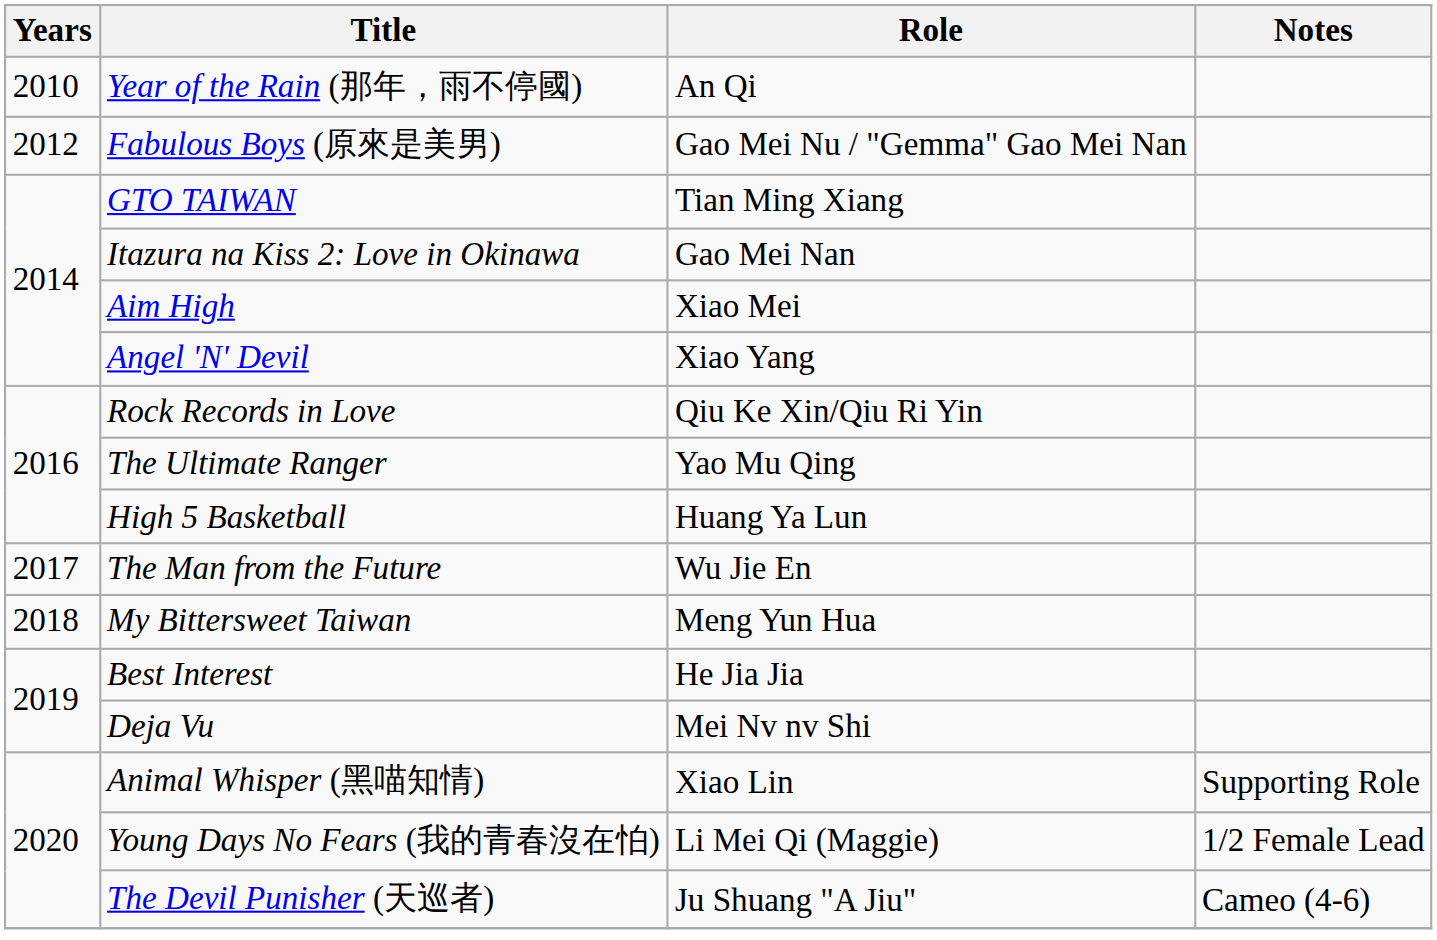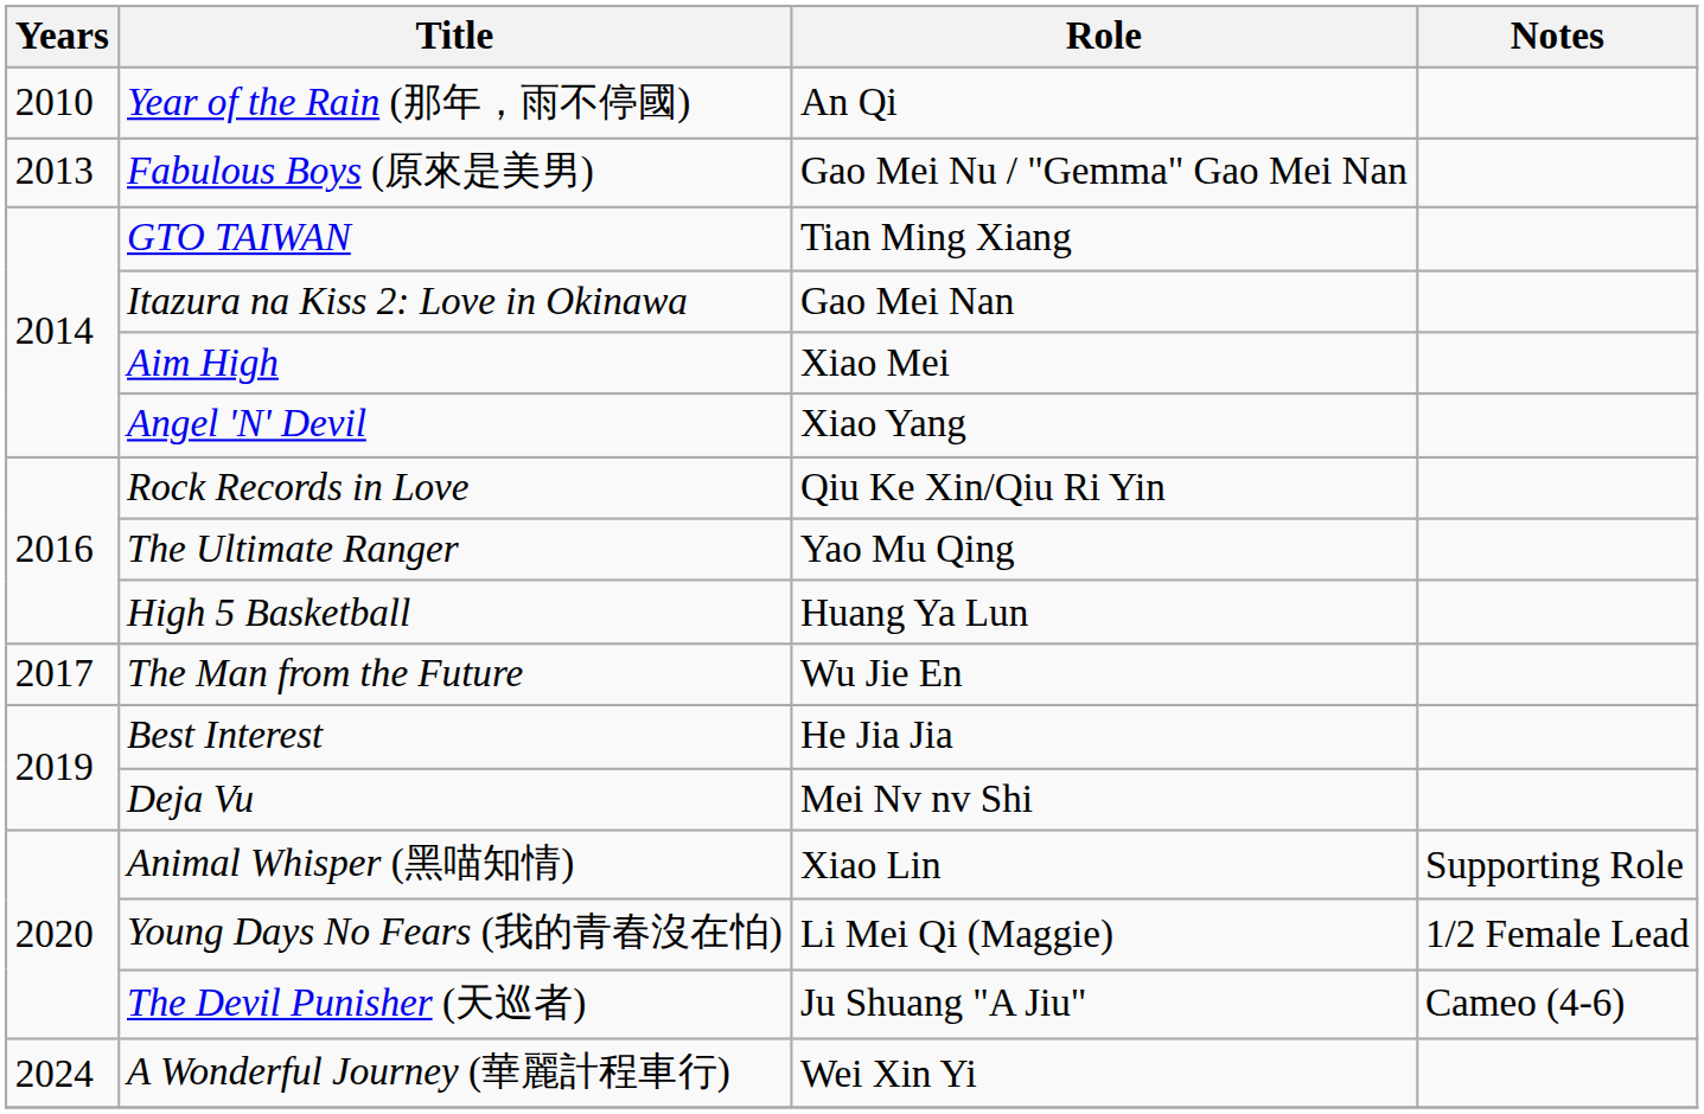 <table class="wikitable">
 <tr>
 <th>Years</th>
 <th>Title</th>
 <th>Role</th>
 <th>Notes</th>
 </tr>
 <tr>
 <td>2010</td>
 <td><em><a href='#'>Year of the Rain</a></em> (那年，雨不停國)</td>
 <td>An Qi</td>
 <td></td>
 </tr>
 <tr>
-<td>2012</td>
+<td>2013</td>
 <td><em><a href='#'>Fabulous Boys</a></em> (原來是美男)</td>
 <td>Gao Mei Nu / "Gemma"  Gao Mei Nan</td>
 <td></td>
 </tr>
 <tr>
 <td rowspan=4>2014</td>
 <td><em><a href='#'>GTO TAIWAN</a></em></td>
 <td>Tian Ming Xiang</td>
 <td></td>
 </tr>
 <tr>
 <td><em>Itazura na Kiss 2: Love in Okinawa</em></td>
 <td>Gao Mei Nan</td>
 <td></td>
 </tr>
 <tr>
 <td><em><a href='#'>Aim High</a></em></td>
 <td>Xiao Mei</td>
 <td></td>
 </tr>
 <tr>
 <td><em><a href='#'>Angel 'N' Devil</a></em></td>
 <td>Xiao Yang</td>
 <td></td>
 </tr>
 <tr>
 <td rowspan=3>2016</td>
 <td><em>Rock Records in Love</em></td>
 <td>Qiu Ke Xin/Qiu Ri Yin</td>
 <td></td>
 </tr>
 <tr>
 <td><em>The Ultimate Ranger</em></td>
 <td>Yao Mu Qing</td>
 <td></td>
 </tr>
 <tr>
 <td><em>High 5 Basketball</em></td>
 <td>Huang Ya Lun</td>
 <td></td>
 </tr>
 <tr>
 <td>2017</td>
 <td><em>The Man from the Future</em></td>
 <td>Wu Jie En</td>
 <td></td>
 </tr>
 <tr>
-<td>2018</td>
-<td><em>My Bittersweet Taiwan</em></td>
-<td>Meng Yun Hua</td>
-<td></td>
-</tr>
-<tr>
 <td rowspan=2>2019</td>
 <td><em>Best Interest</em></td>
 <td>He Jia Jia</td>
 <td></td>
 </tr>
 <tr>
 <td><em>Deja Vu</em></td>
 <td>Mei Nv nv Shi</td>
 <td></td>
 </tr>
 <tr>
 <td rowspan=3>2020</td>
 <td><em>Animal Whisper</em> (黑喵知情)</td>
 <td>Xiao Lin</td>
 <td>Supporting Role</td>
 </tr>
 <tr>
 <td><em>Young Days No Fears</em> (我的青春沒在怕)</td>
 <td>Li Mei Qi (Maggie)</td>
 <td>1/2 Female Lead</td>
 </tr>
 <tr>
 <td><em><a href='#'>The Devil Punisher</a></em> (天巡者)</td>
 <td>Ju Shuang "A Jiu"</td>
 <td>Cameo (4-6)</td>
 </tr>
 <tr>
+<td>2024</td>
+<td><em>A Wonderful Journey</em> (華麗計程車行)</td>
+<td>Wei Xin Yi</td>
+<td></td>
+</tr>
+<tr>
 </tr>
 </table>
